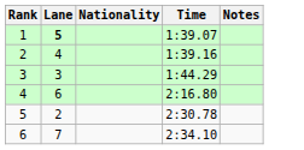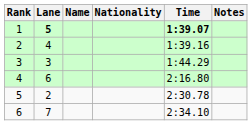 <table class="wikitable sortable" style="text-align:center">
 <tr>
 <th>Rank</th>
 <th>Lane</th>
+<th>Name</th>
 <th>Nationality</th>
 <th>Time</th>
 <th>Notes</th>
 </tr>
 <tr bgcolor=ccffcc>
 <td>1</td>
 <td><strong>5</strong></td>
 <td align=left></td>
-<td>1:39.07</td>
+<td align=left></td>
+<td><strong>1:39.07</strong></td>
 <td><strong></strong> <strong></strong></td>
 </tr>
 <tr bgcolor=ccffcc>
 <td>2</td>
 <td>4</td>
+<td align=left></td>
 <td align=left></td>
 <td>1:39.16</td>
 <td><strong></strong></td>
 </tr>
 <tr bgcolor=ccffcc>
 <td>3</td>
 <td>3</td>
 <td align=left></td>
+<td align=left></td>
 <td>1:44.29</td>
 <td><strong></strong></td>
 </tr>
 <tr bgcolor=ccffcc>
 <td>4</td>
 <td>6</td>
+<td align=left></td>
 <td align=left></td>
 <td>2:16.80</td>
 <td><strong></strong></td>
 </tr>
 <tr>
 <td>5</td>
 <td>2</td>
 <td align=left></td>
+<td align=left></td>
 <td>2:30.78</td>
 <td></td>
 </tr>
 <tr>
 <td>6</td>
 <td>7</td>
 <td align=left></td>
+<td align=left></td>
 <td>2:34.10</td>
 <td></td>
 </tr>
 </table>
